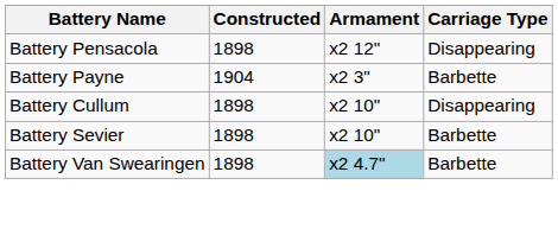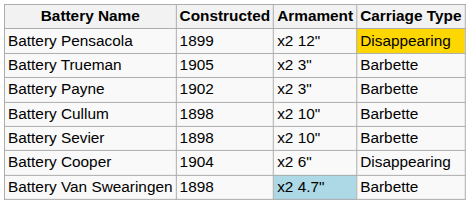 <table class="wikitable">
 <tr>
 <th>Battery Name</th>
 <th>Constructed</th>
 <th>Armament</th>
 <th>Carriage Type</th>
 </tr>
 <tr>
 <td>Battery Pensacola</td>
-<td>1898</td>
+<td>1899</td>
 <td>x2 12"</td>
-<td>Disappearing</td>
+<td style="background: gold;">Disappearing</td>
+</tr>
+<tr>
+<td>Battery Trueman</td>
+<td>1905</td>
+<td>x2  3"</td>
+<td>Barbette</td>
 </tr>
 <tr>
 <td>Battery Payne</td>
-<td>1904</td>
+<td>1902</td>
 <td>x2  3"</td>
 <td>Barbette</td>
 </tr>
 <tr>
 <td>Battery Cullum</td>
 <td>1898</td>
 <td>x2 10"</td>
-<td>Disappearing</td>
+<td>Barbette</td>
 </tr>
 <tr>
 <td>Battery Sevier</td>
 <td>1898</td>
 <td>x2 10"</td>
 <td>Barbette</td>
 </tr>
 <tr>
+<td>Battery Cooper</td>
+<td>1904</td>
+<td>x2 6"</td>
+<td>Disappearing</td>
+</tr>
+<tr>
 <td>Battery Van Swearingen</td>
 <td>1898</td>
 <td style="background: lightblue;">x2 4.7"</td>
 <td>Barbette</td>
 </tr>
 </table>
